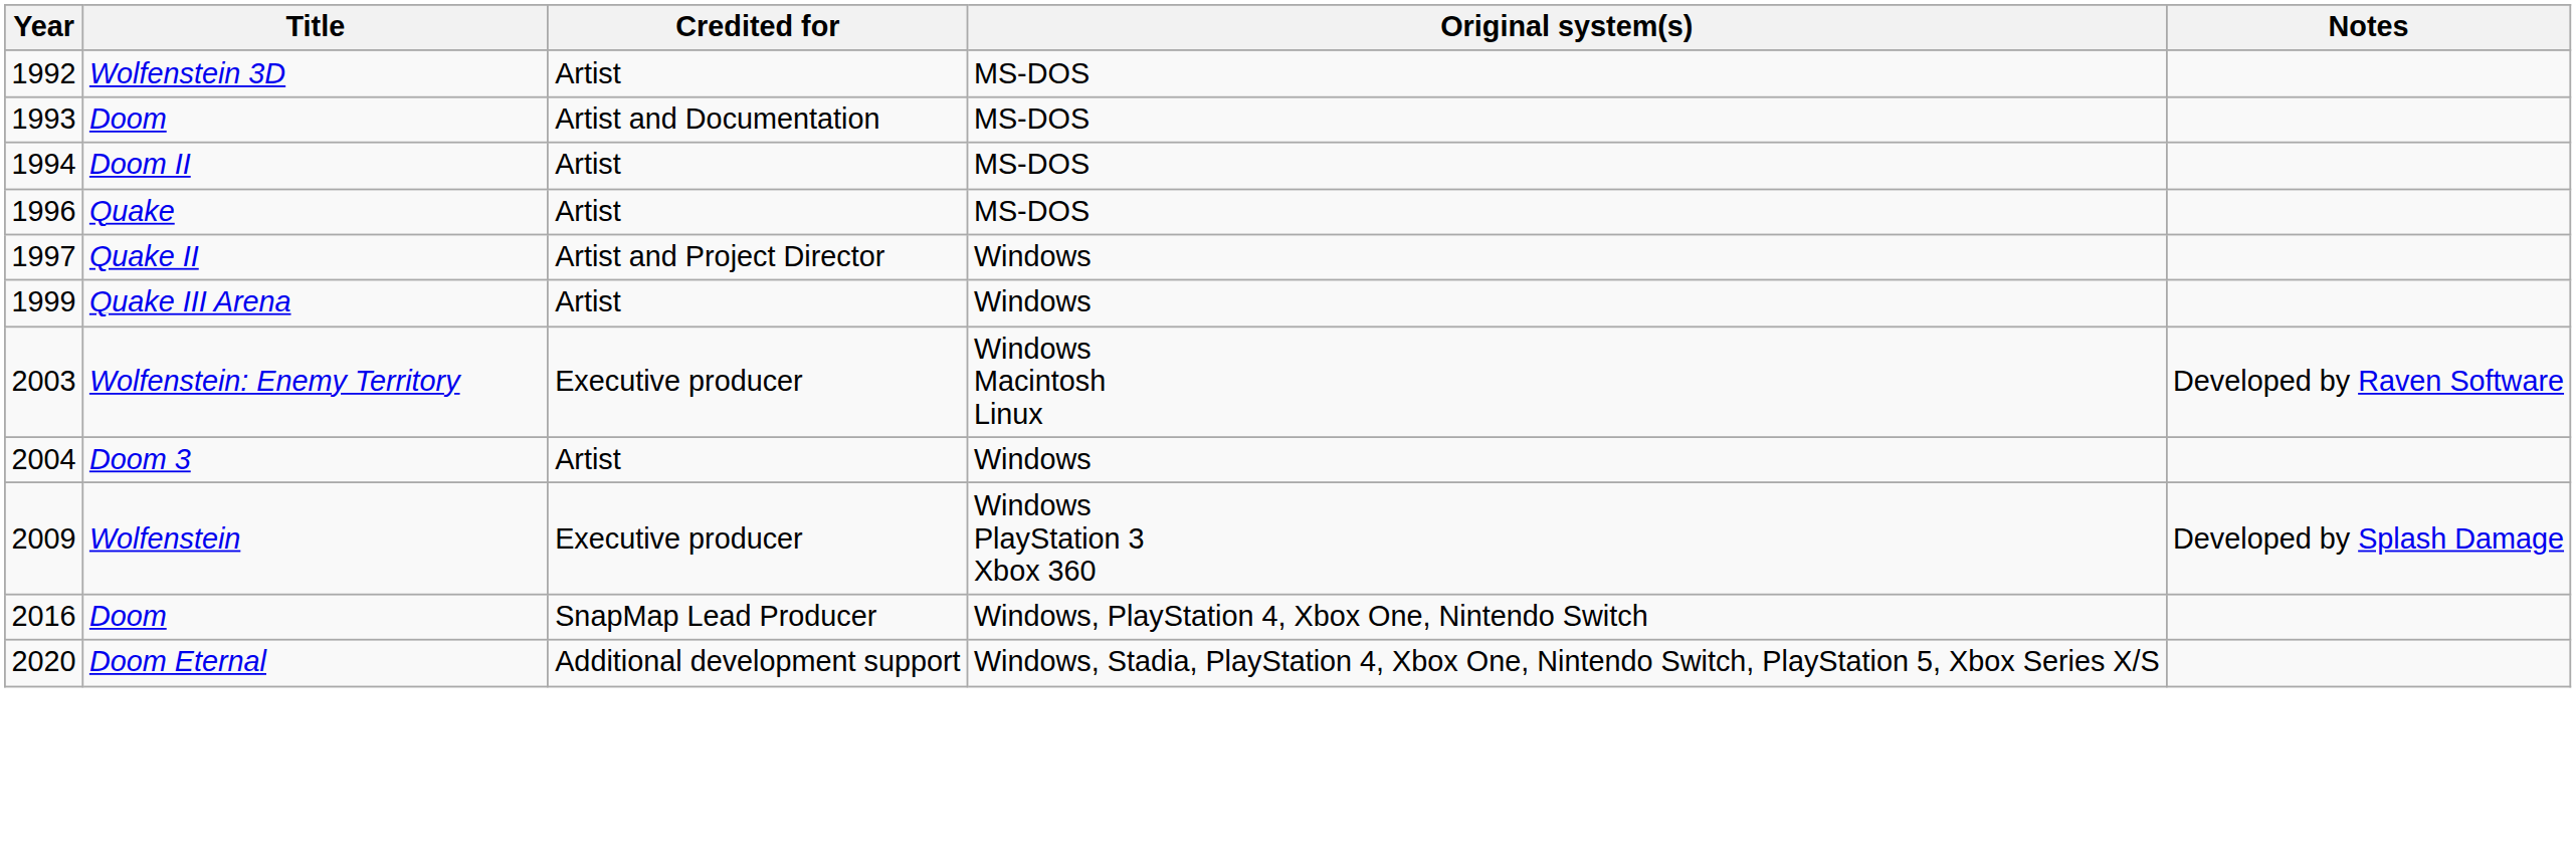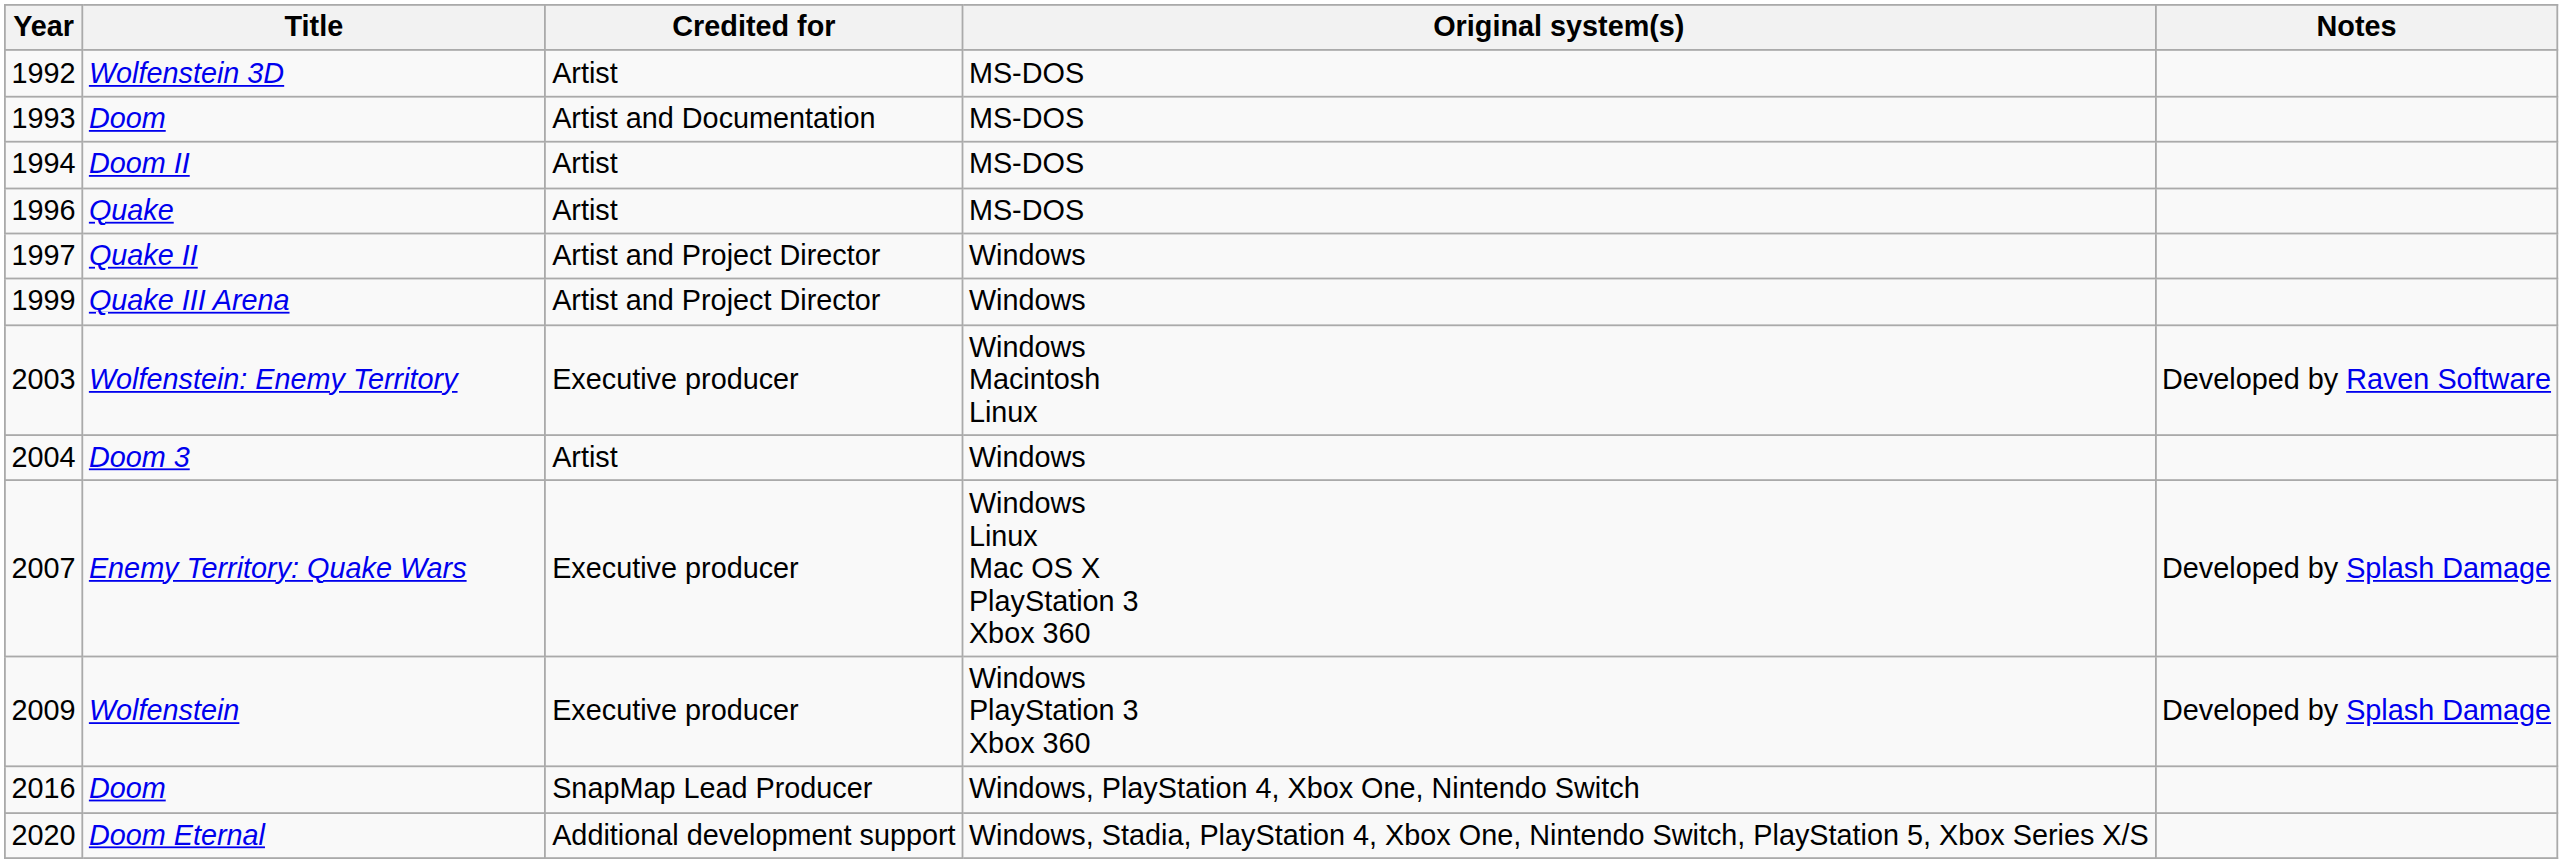 <table class="wikitable">
 <tr>
 <th style="width:35px;">Year</th>
 <th style="width:250px;">Title</th>
 <th>Credited for</th>
 <th>Original system(s)</th>
 <th>Notes</th>
 </tr>
 <tr>
 <td>1992</td>
 <td><em><a href='#'>Wolfenstein 3D</a></em></td>
 <td>Artist</td>
 <td>MS-DOS</td>
 <td></td>
 </tr>
 <tr>
 <td>1993</td>
 <td><em><a href='#'>Doom</a></em></td>
 <td>Artist and Documentation</td>
 <td>MS-DOS</td>
 <td></td>
 </tr>
 <tr>
 <td>1994</td>
 <td><em><a href='#'>Doom II</a></em></td>
 <td>Artist</td>
 <td>MS-DOS</td>
 <td></td>
 </tr>
 <tr>
 <td>1996</td>
 <td><em><a href='#'>Quake</a></em></td>
 <td>Artist</td>
 <td>MS-DOS</td>
 <td></td>
 </tr>
 <tr>
 <td>1997</td>
 <td><em><a href='#'>Quake II</a></em></td>
 <td>Artist and Project Director</td>
 <td>Windows</td>
 <td></td>
 </tr>
 <tr>
 <td>1999</td>
 <td><em><a href='#'>Quake III Arena</a></em></td>
-<td>Artist</td>
+<td>Artist and Project Director</td>
 <td>Windows</td>
 <td></td>
 </tr>
 <tr>
 <td>2003</td>
 <td><em><a href='#'>Wolfenstein: Enemy Territory</a></em></td>
 <td>Executive producer</td>
 <td>Windows<br>Macintosh<br>Linux</td>
 <td>Developed by <a href='#'>Raven Software</a></td>
 </tr>
 <tr>
 <td>2004</td>
 <td><em><a href='#'>Doom 3</a></em></td>
 <td>Artist</td>
 <td>Windows</td>
 <td></td>
+</tr>
+<tr>
+<td>2007</td>
+<td><em><a href='#'>Enemy Territory: Quake Wars</a></em></td>
+<td>Executive producer</td>
+<td>Windows<br>Linux<br>Mac OS X<br>PlayStation 3<br>Xbox 360</td>
+<td>Developed by <a href='#'>Splash Damage</a></td>
 </tr>
 <tr>
 <td>2009</td>
 <td><em><a href='#'>Wolfenstein</a></em></td>
 <td>Executive producer</td>
 <td>Windows<br>PlayStation 3<br>Xbox 360</td>
 <td>Developed by <a href='#'>Splash Damage</a></td>
 </tr>
 <tr>
 <td>2016</td>
 <td><em><a href='#'>Doom</a></em></td>
 <td>SnapMap Lead Producer</td>
 <td>Windows, PlayStation 4, Xbox One, Nintendo Switch</td>
 <td></td>
 </tr>
 <tr>
 <td>2020</td>
 <td><em><a href='#'>Doom Eternal</a></em></td>
 <td>Additional development support</td>
 <td>Windows, Stadia, PlayStation 4, Xbox One, Nintendo Switch, PlayStation 5, Xbox Series X/S</td>
 <td></td>
 </tr>
 </table>
